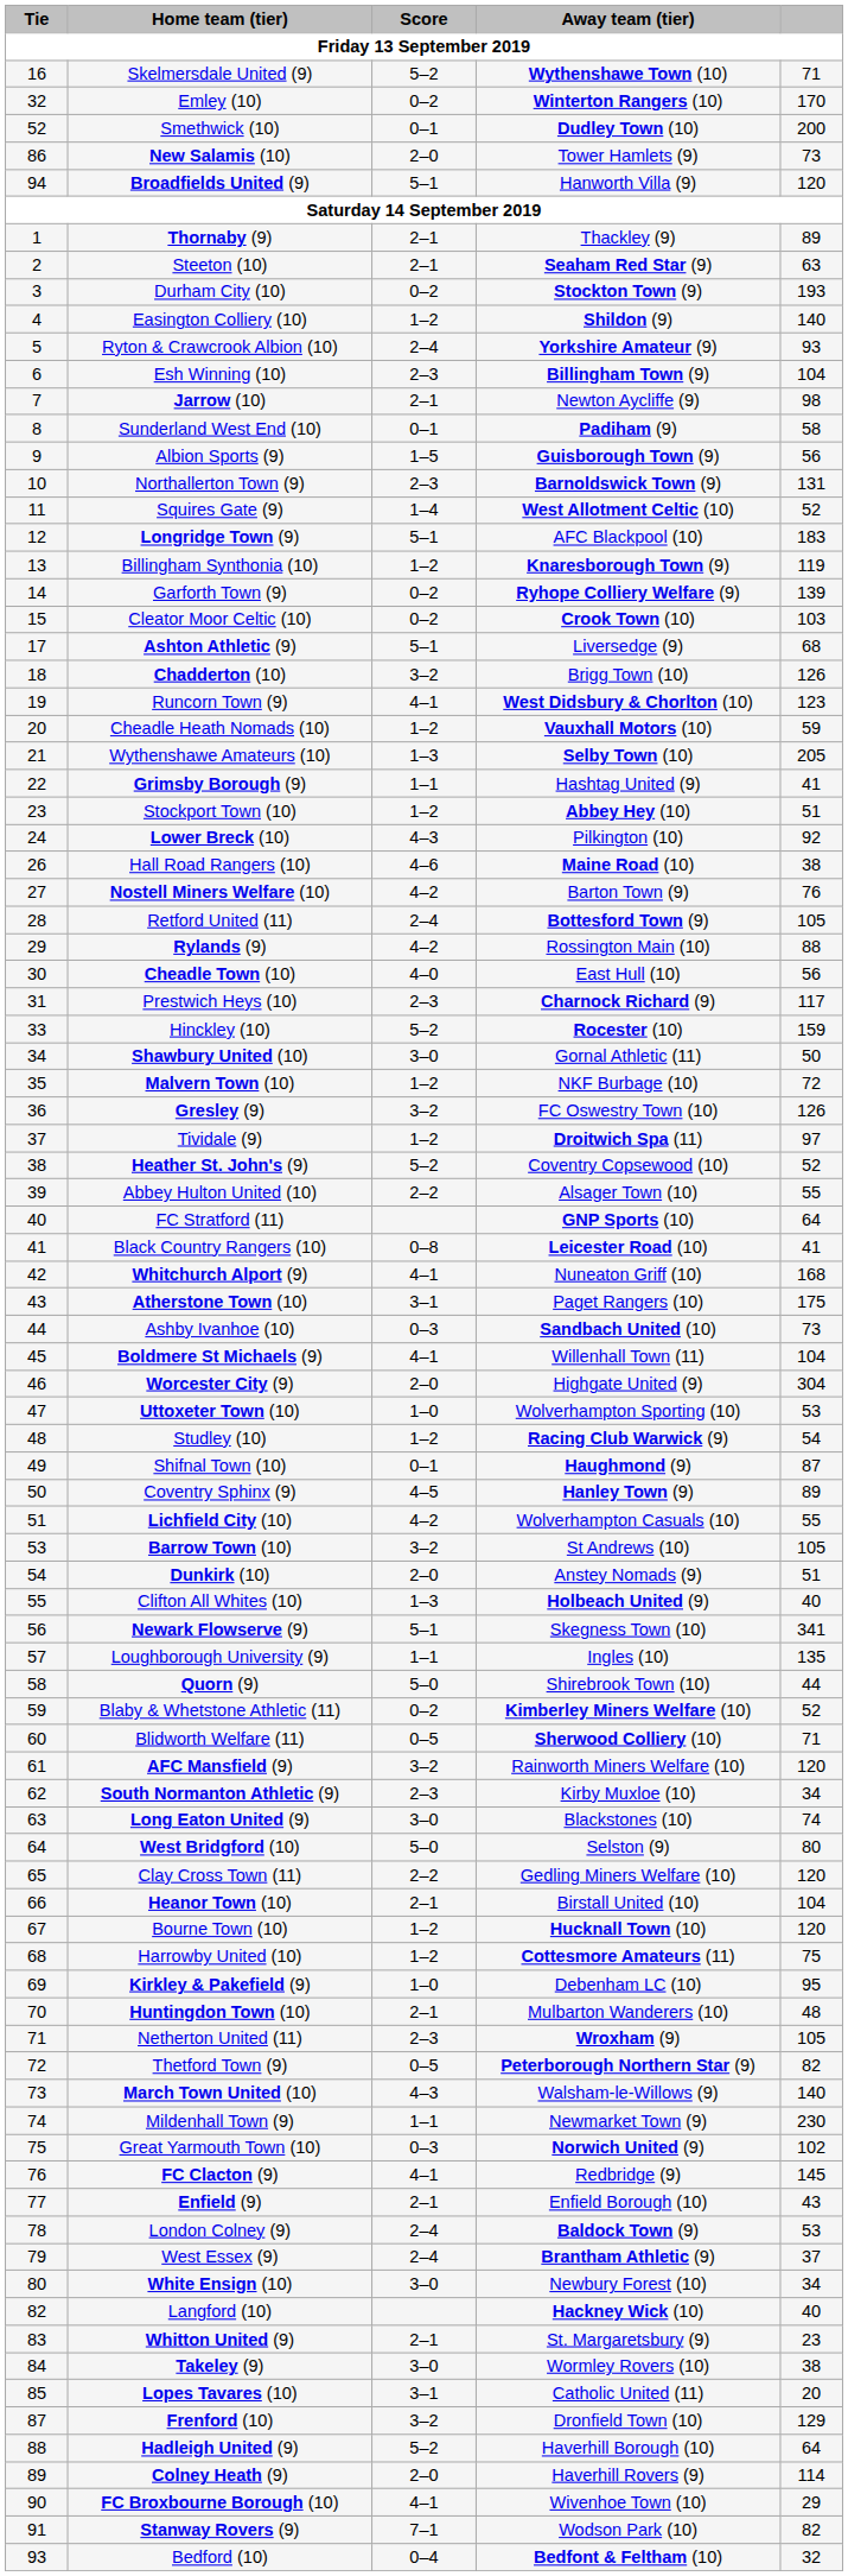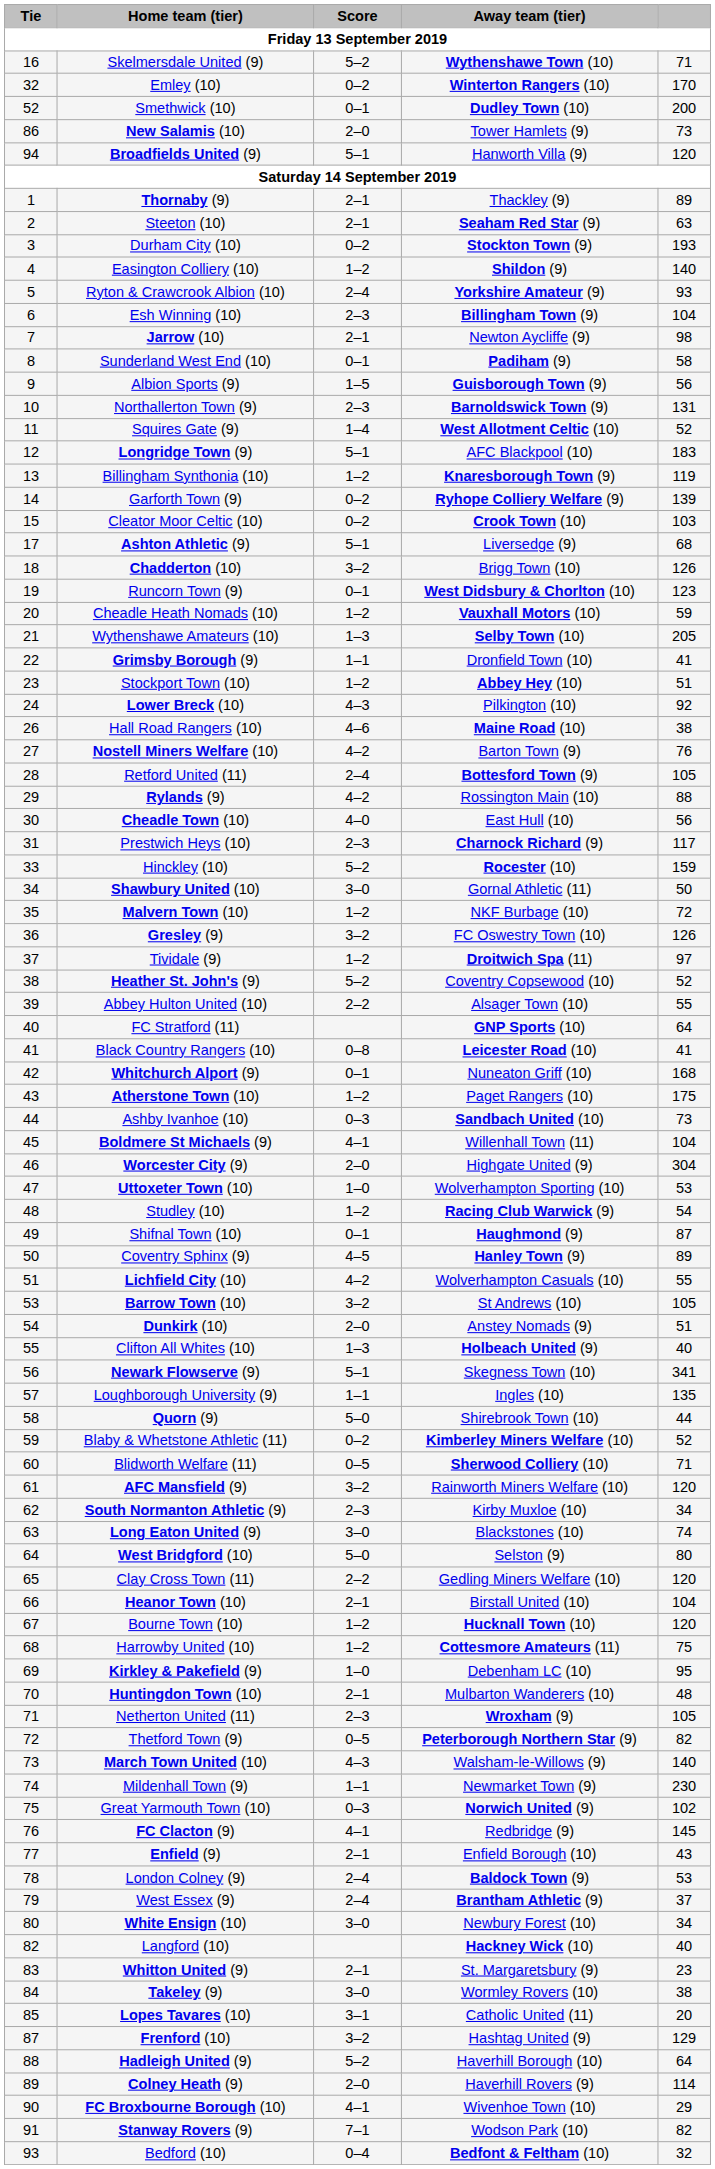 <table class="wikitable" style="width: 700px; background:WhiteSmoke; text-align:center; font-size:90%">
 <tr>
 <td scope="col" style="width:  7.50%; background:silver;"><strong>Tie</strong></td>
 <td scope="col" style="width: 36.25%; background:silver;"><strong>Home team (tier)</strong></td>
 <td scope="col" style="width: 12.50%; background:silver;"><strong>Score</strong></td>
 <td scope="col" style="width: 36.25%; background:silver;"><strong>Away team (tier)</strong></td>
 <td scope="col" style="width:  7.50%; background:silver;"><strong></strong></td>
 </tr>
 <tr>
 <td colspan="5" style= background:White><strong>Friday 13 September 2019</strong></td>
 </tr>
 <tr>
 <td>16</td>
 <td><a href='#'>Skelmersdale United</a> (9)</td>
 <td>5–2</td>
 <td><strong><a href='#'>Wythenshawe Town</a></strong> (10)</td>
 <td>71</td>
 </tr>
 <tr>
 <td>32</td>
 <td><a href='#'>Emley</a> (10)</td>
 <td>0–2</td>
 <td><strong><a href='#'>Winterton Rangers</a></strong> (10)</td>
 <td>170</td>
 </tr>
 <tr>
 <td>52</td>
 <td><a href='#'>Smethwick</a> (10)</td>
 <td>0–1</td>
 <td><strong><a href='#'>Dudley Town</a></strong> (10)</td>
 <td>200</td>
 </tr>
 <tr>
 <td>86</td>
 <td><strong><a href='#'>New Salamis</a></strong> (10)</td>
 <td>2–0</td>
 <td><a href='#'>Tower Hamlets</a> (9)</td>
 <td>73</td>
 </tr>
 <tr>
 <td>94</td>
 <td><strong><a href='#'>Broadfields United</a></strong> (9)</td>
 <td>5–1</td>
 <td><a href='#'>Hanworth Villa</a> (9)</td>
 <td>120</td>
 </tr>
 <tr>
 <td colspan="5" style= background:White><strong>Saturday 14 September 2019</strong></td>
 </tr>
 <tr>
 <td>1</td>
 <td><strong><a href='#'>Thornaby</a></strong> (9)</td>
 <td>2–1</td>
 <td><a href='#'>Thackley</a> (9)</td>
 <td>89</td>
 </tr>
 <tr>
 <td>2</td>
 <td><a href='#'>Steeton</a> (10)</td>
 <td>2–1</td>
 <td><strong><a href='#'>Seaham Red Star</a></strong> (9)</td>
 <td>63</td>
 </tr>
 <tr>
 <td>3</td>
 <td><a href='#'>Durham City</a> (10)</td>
 <td>0–2</td>
 <td><strong><a href='#'>Stockton Town</a></strong> (9)</td>
 <td>193</td>
 </tr>
 <tr>
 <td>4</td>
 <td><a href='#'>Easington Colliery</a> (10)</td>
 <td>1–2</td>
 <td><strong><a href='#'>Shildon</a></strong> (9)</td>
 <td>140</td>
 </tr>
 <tr>
 <td>5</td>
 <td><a href='#'>Ryton & Crawcrook Albion</a> (10)</td>
 <td>2–4</td>
 <td><strong><a href='#'>Yorkshire Amateur</a></strong> (9)</td>
 <td>93</td>
 </tr>
 <tr>
 <td>6</td>
 <td><a href='#'>Esh Winning</a> (10)</td>
 <td>2–3</td>
 <td><strong><a href='#'>Billingham Town</a></strong> (9)</td>
 <td>104</td>
 </tr>
 <tr>
 <td>7</td>
 <td><strong><a href='#'>Jarrow</a></strong> (10)</td>
 <td>2–1</td>
 <td><a href='#'>Newton Aycliffe</a> (9)</td>
 <td>98</td>
 </tr>
 <tr>
 <td>8</td>
 <td><a href='#'>Sunderland West End</a> (10)</td>
 <td>0–1</td>
 <td><strong><a href='#'>Padiham</a></strong> (9)</td>
 <td>58</td>
 </tr>
 <tr>
 <td>9</td>
 <td><a href='#'>Albion Sports</a> (9)</td>
 <td>1–5</td>
 <td><strong><a href='#'>Guisborough Town</a></strong> (9)</td>
 <td>56</td>
 </tr>
 <tr>
 <td>10</td>
 <td><a href='#'>Northallerton Town</a> (9)</td>
 <td>2–3</td>
 <td><strong><a href='#'>Barnoldswick Town</a></strong> (9)</td>
 <td>131</td>
 </tr>
 <tr>
 <td>11</td>
 <td><a href='#'>Squires Gate</a> (9)</td>
 <td>1–4</td>
 <td><strong><a href='#'>West Allotment Celtic</a></strong> (10)</td>
 <td>52</td>
 </tr>
 <tr>
 <td>12</td>
 <td><strong><a href='#'>Longridge Town</a></strong> (9)</td>
 <td>5–1</td>
 <td><a href='#'>AFC Blackpool</a> (10)</td>
 <td>183</td>
 </tr>
 <tr>
 <td>13</td>
 <td><a href='#'>Billingham Synthonia</a> (10)</td>
 <td>1–2</td>
 <td><strong><a href='#'>Knaresborough Town</a></strong> (9)</td>
 <td>119</td>
 </tr>
 <tr>
 <td>14</td>
 <td><a href='#'>Garforth Town</a> (9)</td>
 <td>0–2</td>
 <td><strong><a href='#'>Ryhope Colliery Welfare</a></strong> (9)</td>
 <td>139</td>
 </tr>
 <tr>
 <td>15</td>
 <td><a href='#'>Cleator Moor Celtic</a> (10)</td>
 <td>0–2</td>
 <td><strong><a href='#'>Crook Town</a></strong> (10)</td>
 <td>103</td>
 </tr>
 <tr>
 <td>17</td>
 <td><strong><a href='#'>Ashton Athletic</a></strong> (9)</td>
 <td>5–1</td>
 <td><a href='#'>Liversedge</a> (9)</td>
 <td>68</td>
 </tr>
 <tr>
 <td>18</td>
 <td><strong><a href='#'>Chadderton</a></strong> (10)</td>
 <td>3–2</td>
 <td><a href='#'>Brigg Town</a> (10)</td>
 <td>126</td>
 </tr>
 <tr>
 <td>19</td>
 <td><a href='#'>Runcorn Town</a> (9)</td>
-<td>4–1</td>
+<td>0–1</td>
 <td><strong><a href='#'>West Didsbury & Chorlton</a></strong> (10)</td>
 <td>123</td>
 </tr>
 <tr>
 <td>20</td>
 <td><a href='#'>Cheadle Heath Nomads</a> (10)</td>
 <td>1–2</td>
 <td><strong><a href='#'>Vauxhall Motors</a></strong> (10)</td>
 <td>59</td>
 </tr>
 <tr>
 <td>21</td>
 <td><a href='#'>Wythenshawe Amateurs</a> (10)</td>
 <td>1–3</td>
 <td><strong><a href='#'>Selby Town</a></strong> (10)</td>
 <td>205</td>
 </tr>
 <tr>
 <td>22</td>
 <td><strong><a href='#'>Grimsby Borough</a></strong> (9)</td>
 <td>1–1</td>
-<td><a href='#'>Hashtag United</a> (9)</td>
+<td><a href='#'>Dronfield Town</a> (10)</td>
 <td>41</td>
 </tr>
 <tr>
 <td>23</td>
 <td><a href='#'>Stockport Town</a> (10)</td>
 <td>1–2</td>
 <td><strong><a href='#'>Abbey Hey</a></strong> (10)</td>
 <td>51</td>
 </tr>
 <tr>
 <td>24</td>
 <td><strong><a href='#'>Lower Breck</a></strong> (10)</td>
 <td>4–3</td>
 <td><a href='#'>Pilkington</a> (10)</td>
 <td>92</td>
 </tr>
 <tr>
 <td>26</td>
 <td><a href='#'>Hall Road Rangers</a> (10)</td>
 <td>4–6</td>
 <td><strong><a href='#'>Maine Road</a></strong> (10)</td>
 <td>38</td>
 </tr>
 <tr>
 <td>27</td>
 <td><strong><a href='#'>Nostell Miners Welfare</a></strong> (10)</td>
 <td>4–2</td>
 <td><a href='#'>Barton Town</a> (9)</td>
 <td>76</td>
 </tr>
 <tr>
 <td>28</td>
 <td><a href='#'>Retford United</a> (11)</td>
 <td>2–4</td>
 <td><strong><a href='#'>Bottesford Town</a></strong> (9)</td>
 <td>105</td>
 </tr>
 <tr>
 <td>29</td>
 <td><strong><a href='#'>Rylands</a></strong> (9)</td>
 <td>4–2</td>
 <td><a href='#'>Rossington Main</a> (10)</td>
 <td>88</td>
 </tr>
 <tr>
 <td>30</td>
 <td><strong><a href='#'>Cheadle Town</a></strong> (10)</td>
 <td>4–0</td>
 <td><a href='#'>East Hull</a> (10)</td>
 <td>56</td>
 </tr>
 <tr>
 <td>31</td>
 <td><a href='#'>Prestwich Heys</a> (10)</td>
 <td>2–3 </td>
 <td><strong><a href='#'>Charnock Richard</a></strong> (9)</td>
 <td>117</td>
 </tr>
 <tr>
 <td>33</td>
 <td><a href='#'>Hinckley</a> (10)</td>
 <td>5–2</td>
 <td><strong><a href='#'>Rocester</a></strong> (10)</td>
 <td>159</td>
 </tr>
 <tr>
 <td>34</td>
 <td><strong><a href='#'>Shawbury United</a></strong> (10)</td>
 <td>3–0</td>
 <td><a href='#'>Gornal Athletic</a> (11)</td>
 <td>50</td>
 </tr>
 <tr>
 <td>35</td>
 <td><strong><a href='#'>Malvern Town</a></strong> (10)</td>
 <td>1–2</td>
 <td><a href='#'>NKF Burbage</a> (10)</td>
 <td>72</td>
 </tr>
 <tr>
 <td>36</td>
 <td><strong><a href='#'>Gresley</a></strong> (9)</td>
 <td>3–2</td>
 <td><a href='#'>FC Oswestry Town</a> (10)</td>
 <td>126</td>
 </tr>
 <tr>
 <td>37</td>
 <td><a href='#'>Tividale</a> (9)</td>
 <td>1–2</td>
 <td><strong><a href='#'>Droitwich Spa</a></strong> (11)</td>
 <td>97</td>
 </tr>
 <tr>
 <td>38</td>
 <td><strong><a href='#'>Heather St. John's</a></strong> (9)</td>
 <td>5–2</td>
 <td><a href='#'>Coventry Copsewood</a> (10)</td>
 <td>52</td>
 </tr>
 <tr>
 <td>39</td>
 <td><a href='#'>Abbey Hulton United</a> (10)</td>
 <td>2–2</td>
 <td><a href='#'>Alsager Town</a> (10)</td>
 <td>55</td>
 </tr>
 <tr>
 <td>40</td>
 <td><a href='#'>FC Stratford</a> (11)</td>
 <td></td>
 <td><strong><a href='#'>GNP Sports</a></strong> (10)</td>
 <td>64</td>
 </tr>
 <tr>
 <td>41</td>
 <td><a href='#'>Black Country Rangers</a> (10)</td>
 <td>0–8</td>
 <td><strong><a href='#'>Leicester Road</a></strong> (10)</td>
 <td>41</td>
 </tr>
 <tr>
 <td>42</td>
 <td><strong><a href='#'>Whitchurch Alport</a></strong> (9)</td>
-<td>4–1</td>
+<td>0–1</td>
 <td><a href='#'>Nuneaton Griff</a> (10)</td>
 <td>168</td>
 </tr>
 <tr>
 <td>43</td>
 <td><strong><a href='#'>Atherstone Town</a></strong> (10)</td>
-<td>3–1</td>
+<td>1–2</td>
 <td><a href='#'>Paget Rangers</a> (10)</td>
 <td>175</td>
 </tr>
 <tr>
 <td>44</td>
 <td><a href='#'>Ashby Ivanhoe</a> (10)</td>
 <td>0–3</td>
 <td><strong><a href='#'>Sandbach United</a></strong> (10)</td>
 <td>73</td>
 </tr>
 <tr>
 <td>45</td>
 <td><strong><a href='#'>Boldmere St Michaels</a></strong> (9)</td>
 <td>4–1</td>
 <td><a href='#'>Willenhall Town</a> (11)</td>
 <td>104</td>
 </tr>
 <tr>
 <td>46</td>
 <td><strong><a href='#'>Worcester City</a></strong> (9)</td>
 <td>2–0</td>
 <td><a href='#'>Highgate United</a> (9)</td>
 <td>304</td>
 </tr>
 <tr>
 <td>47</td>
 <td><strong><a href='#'>Uttoxeter Town</a></strong> (10)</td>
 <td>1–0</td>
 <td><a href='#'>Wolverhampton Sporting</a> (10)</td>
 <td>53</td>
 </tr>
 <tr>
 <td>48</td>
 <td><a href='#'>Studley</a> (10)</td>
 <td>1–2</td>
 <td><strong><a href='#'>Racing Club Warwick</a></strong> (9)</td>
 <td>54</td>
 </tr>
 <tr>
 <td>49</td>
 <td><a href='#'>Shifnal Town</a> (10)</td>
 <td>0–1</td>
 <td><strong><a href='#'>Haughmond</a></strong> (9)</td>
 <td>87</td>
 </tr>
 <tr>
 <td>50</td>
 <td><a href='#'>Coventry Sphinx</a> (9)</td>
 <td>4–5</td>
 <td><strong><a href='#'>Hanley Town</a></strong> (9)</td>
 <td>89</td>
 </tr>
 <tr>
 <td>51</td>
 <td><strong><a href='#'>Lichfield City</a></strong> (10)</td>
 <td>4–2</td>
 <td><a href='#'>Wolverhampton Casuals</a> (10)</td>
 <td>55</td>
 </tr>
 <tr>
 <td>53</td>
 <td><strong><a href='#'>Barrow Town</a></strong> (10)</td>
 <td>3–2</td>
 <td><a href='#'>St Andrews</a> (10)</td>
 <td>105</td>
 </tr>
 <tr>
 <td>54</td>
 <td><strong><a href='#'>Dunkirk</a></strong> (10)</td>
 <td>2–0</td>
 <td><a href='#'>Anstey Nomads</a> (9)</td>
 <td>51</td>
 </tr>
 <tr>
 <td>55</td>
 <td><a href='#'>Clifton All Whites</a> (10)</td>
 <td>1–3</td>
 <td><strong><a href='#'>Holbeach United</a></strong> (9)</td>
 <td>40</td>
 </tr>
 <tr>
 <td>56</td>
 <td><strong><a href='#'>Newark Flowserve</a></strong> (9)</td>
 <td>5–1</td>
 <td><a href='#'>Skegness Town</a> (10)</td>
 <td>341</td>
 </tr>
 <tr>
 <td>57</td>
 <td><a href='#'>Loughborough University</a> (9)</td>
 <td>1–1</td>
 <td><a href='#'>Ingles</a> (10)</td>
 <td>135</td>
 </tr>
 <tr>
 <td>58</td>
 <td><strong><a href='#'>Quorn</a></strong> (9)</td>
 <td>5–0</td>
 <td><a href='#'>Shirebrook Town</a> (10)</td>
 <td>44</td>
 </tr>
 <tr>
 <td>59</td>
 <td><a href='#'>Blaby & Whetstone Athletic</a> (11)</td>
 <td>0–2</td>
 <td><strong><a href='#'>Kimberley Miners Welfare</a></strong> (10)</td>
 <td>52</td>
 </tr>
 <tr>
 <td>60</td>
 <td><a href='#'>Blidworth Welfare</a> (11)</td>
 <td>0–5</td>
 <td><strong><a href='#'>Sherwood Colliery</a></strong> (10)</td>
 <td>71</td>
 </tr>
 <tr>
 <td>61</td>
 <td><strong><a href='#'>AFC Mansfield</a></strong> (9)</td>
 <td>3–2</td>
 <td><a href='#'>Rainworth Miners Welfare</a> (10)</td>
 <td>120</td>
 </tr>
 <tr>
 <td>62</td>
 <td><strong><a href='#'>South Normanton Athletic</a></strong> (9)</td>
 <td>2–3</td>
 <td><a href='#'>Kirby Muxloe</a> (10)</td>
 <td>34</td>
 </tr>
 <tr>
 <td>63</td>
 <td><strong><a href='#'>Long Eaton United</a></strong> (9)</td>
 <td>3–0</td>
 <td><a href='#'>Blackstones</a> (10)</td>
 <td>74</td>
 </tr>
 <tr>
 <td>64</td>
 <td><strong><a href='#'>West Bridgford</a></strong> (10)</td>
 <td>5–0</td>
 <td><a href='#'>Selston</a> (9)</td>
 <td>80</td>
 </tr>
 <tr>
 <td>65</td>
 <td><a href='#'>Clay Cross Town</a> (11)</td>
 <td>2–2</td>
 <td><a href='#'>Gedling Miners Welfare</a> (10)</td>
 <td>120</td>
 </tr>
 <tr>
 <td>66</td>
 <td><strong><a href='#'>Heanor Town</a></strong> (10)</td>
 <td>2–1</td>
 <td><a href='#'>Birstall United</a> (10)</td>
 <td>104</td>
 </tr>
 <tr>
 <td>67</td>
 <td><a href='#'>Bourne Town</a> (10)</td>
 <td>1–2</td>
 <td><strong><a href='#'>Hucknall Town</a></strong> (10)</td>
 <td>120</td>
 </tr>
 <tr>
 <td>68</td>
 <td><a href='#'>Harrowby United</a> (10)</td>
 <td>1–2</td>
 <td><strong><a href='#'>Cottesmore Amateurs</a></strong> (11)</td>
 <td>75</td>
 </tr>
 <tr>
 <td>69</td>
 <td><strong><a href='#'>Kirkley & Pakefield</a></strong> (9)</td>
 <td>1–0</td>
 <td><a href='#'>Debenham LC</a> (10)</td>
 <td>95</td>
 </tr>
 <tr>
 <td>70</td>
 <td><strong><a href='#'>Huntingdon Town</a></strong> (10)</td>
 <td>2–1</td>
 <td><a href='#'>Mulbarton Wanderers</a> (10)</td>
 <td>48</td>
 </tr>
 <tr>
 <td>71</td>
 <td><a href='#'>Netherton United</a> (11)</td>
 <td>2–3</td>
 <td><strong><a href='#'>Wroxham</a></strong> (9)</td>
 <td>105</td>
 </tr>
 <tr>
 <td>72</td>
 <td><a href='#'>Thetford Town</a> (9)</td>
 <td>0–5</td>
 <td><strong><a href='#'>Peterborough Northern Star</a></strong> (9)</td>
 <td>82</td>
 </tr>
 <tr>
 <td>73</td>
 <td><strong><a href='#'>March Town United</a></strong> (10)</td>
 <td>4–3 </td>
 <td><a href='#'>Walsham-le-Willows</a> (9)</td>
 <td>140</td>
 </tr>
 <tr>
 <td>74</td>
 <td><a href='#'>Mildenhall Town</a> (9)</td>
 <td>1–1</td>
 <td><a href='#'>Newmarket Town</a> (9)</td>
 <td>230</td>
 </tr>
 <tr>
 <td>75</td>
 <td><a href='#'>Great Yarmouth Town</a> (10)</td>
 <td>0–3</td>
 <td><strong><a href='#'>Norwich United</a></strong> (9)</td>
 <td>102</td>
 </tr>
 <tr>
 <td>76</td>
 <td><strong><a href='#'>FC Clacton</a></strong> (9)</td>
 <td>4–1</td>
 <td><a href='#'>Redbridge</a> (9)</td>
 <td>145</td>
 </tr>
 <tr>
 <td>77</td>
 <td><strong><a href='#'>Enfield</a></strong> (9)</td>
 <td>2–1</td>
 <td><a href='#'>Enfield Borough</a> (10)</td>
 <td>43</td>
 </tr>
 <tr>
 <td>78</td>
 <td><a href='#'>London Colney</a> (9)</td>
 <td>2–4</td>
 <td><strong><a href='#'>Baldock Town</a></strong> (9)</td>
 <td>53</td>
 </tr>
 <tr>
 <td>79</td>
 <td><a href='#'>West Essex</a> (9)</td>
 <td>2–4</td>
 <td><strong><a href='#'>Brantham Athletic</a></strong> (9)</td>
 <td>37</td>
 </tr>
 <tr>
 <td>80</td>
 <td><strong><a href='#'>White Ensign</a></strong> (10)</td>
 <td>3–0</td>
 <td><a href='#'>Newbury Forest</a> (10)</td>
 <td>34</td>
 </tr>
 <tr>
 <td>82</td>
 <td><a href='#'>Langford</a> (10)</td>
 <td></td>
 <td><strong><a href='#'>Hackney Wick</a></strong> (10)</td>
 <td>40</td>
 </tr>
 <tr>
 <td>83</td>
 <td><strong><a href='#'>Whitton United</a></strong> (9)</td>
 <td>2–1</td>
 <td><a href='#'>St. Margaretsbury</a> (9)</td>
 <td>23</td>
 </tr>
 <tr>
 <td>84</td>
 <td><strong><a href='#'>Takeley</a></strong> (9)</td>
 <td>3–0</td>
 <td><a href='#'>Wormley Rovers</a> (10)</td>
 <td>38</td>
 </tr>
 <tr>
 <td>85</td>
 <td><strong><a href='#'>Lopes Tavares</a></strong> (10)</td>
 <td>3–1</td>
 <td><a href='#'>Catholic United</a> (11)</td>
 <td>20</td>
 </tr>
 <tr>
 <td>87</td>
 <td><strong><a href='#'>Frenford</a></strong> (10)</td>
 <td>3–2</td>
-<td><a href='#'>Dronfield Town</a> (10)</td>
+<td><a href='#'>Hashtag United</a> (9)</td>
 <td>129</td>
 </tr>
 <tr>
 <td>88</td>
 <td><strong><a href='#'>Hadleigh United</a></strong> (9)</td>
 <td>5–2</td>
 <td><a href='#'>Haverhill Borough</a> (10)</td>
 <td>64</td>
 </tr>
 <tr>
 <td>89</td>
 <td><strong><a href='#'>Colney Heath</a></strong> (9)</td>
 <td>2–0</td>
 <td><a href='#'>Haverhill Rovers</a> (9)</td>
 <td>114</td>
 </tr>
 <tr>
 <td>90</td>
 <td><strong><a href='#'>FC Broxbourne Borough</a></strong> (10)</td>
 <td>4–1</td>
 <td><a href='#'>Wivenhoe Town</a> (10)</td>
 <td>29</td>
 </tr>
 <tr>
 <td>91</td>
 <td><strong><a href='#'>Stanway Rovers</a></strong> (9)</td>
 <td>7–1</td>
 <td><a href='#'>Wodson Park</a> (10)</td>
 <td>82</td>
 </tr>
 <tr>
 <td>93</td>
 <td><a href='#'>Bedford</a> (10)</td>
 <td>0–4</td>
 <td><strong><a href='#'>Bedfont & Feltham</a></strong> (10)</td>
 <td>32</td>
 </tr>
 <tr>
 </tr>
 </table>
